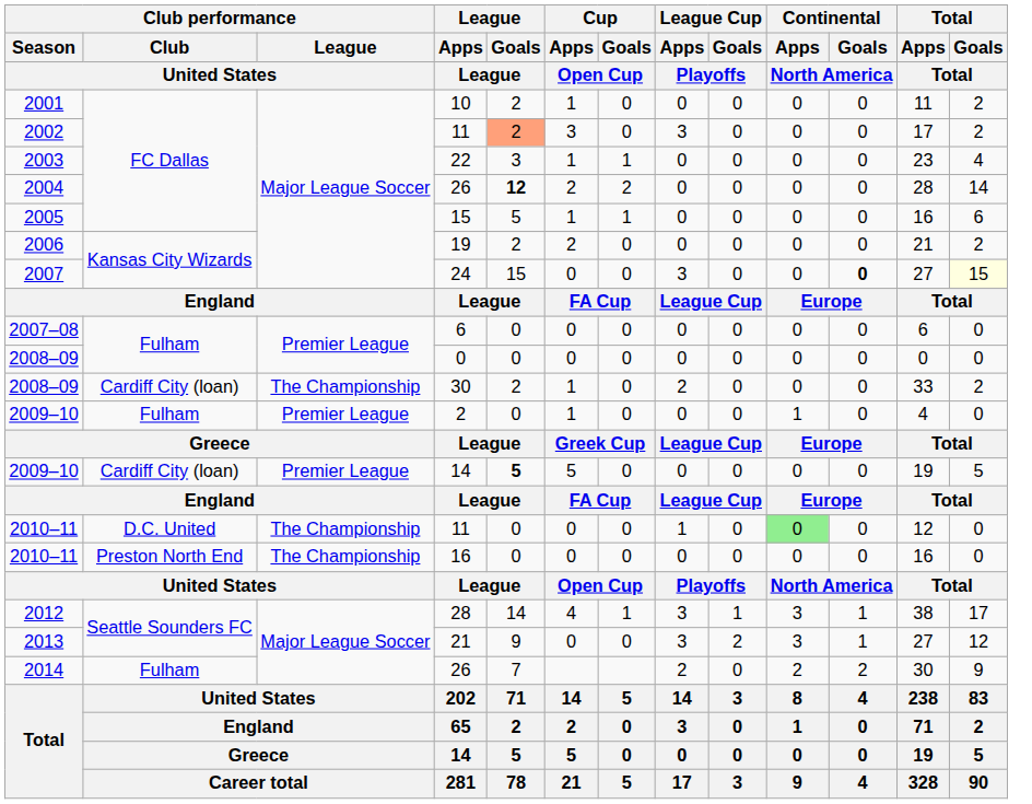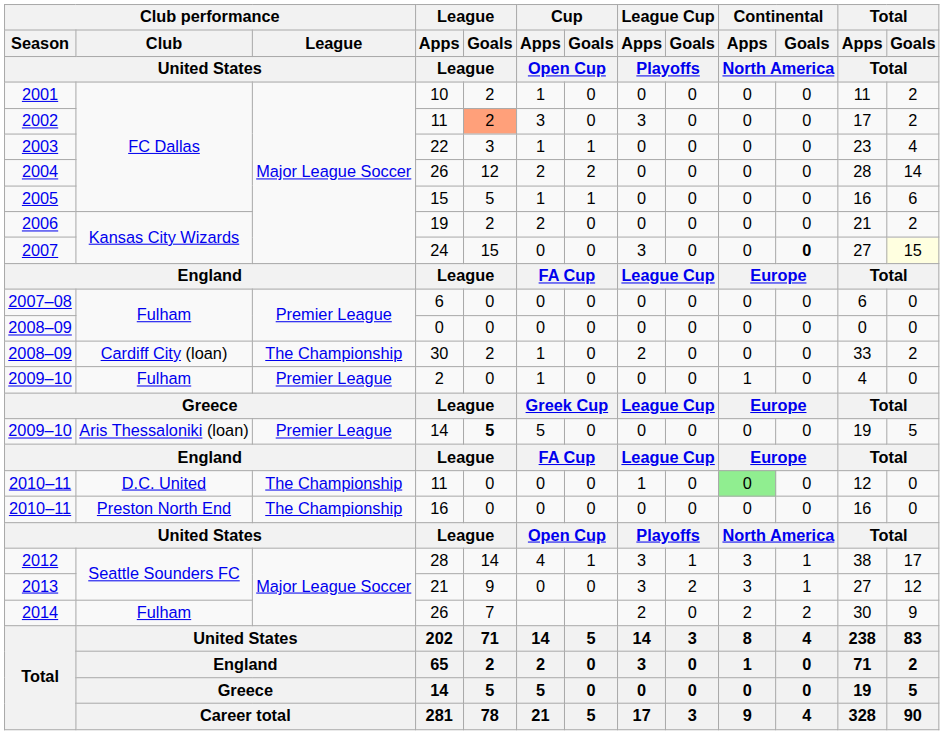 <table class="wikitable" style="text-align:center">
 <tr>
 <th colspan=3>Club performance</th>
 <th colspan=2>League</th>
 <th colspan=2>Cup</th>
 <th colspan=2>League Cup</th>
 <th colspan=2>Continental</th>
 <th colspan=2>Total</th>
 </tr>
 <tr>
 <th>Season</th>
 <th>Club</th>
 <th>League</th>
 <th>Apps</th>
 <th>Goals</th>
 <th>Apps</th>
 <th>Goals</th>
 <th>Apps</th>
 <th>Goals</th>
 <th>Apps</th>
 <th>Goals</th>
 <th>Apps</th>
 <th>Goals</th>
 </tr>
 <tr>
 <th colspan=3>United States</th>
 <th colspan=2>League</th>
 <th colspan=2><a href='#'>Open Cup</a></th>
 <th colspan=2><a href='#'>Playoffs</a></th>
 <th colspan=2><a href='#'>North America</a></th>
 <th colspan=2>Total</th>
 </tr>
 <tr>
 <td><a href='#'>2001</a></td>
 <td rowspan="5"><a href='#'>FC Dallas</a></td>
 <td rowspan="7"><a href='#'>Major League Soccer</a></td>
 <td>10</td>
 <td>2</td>
 <td>1</td>
 <td>0</td>
 <td>0</td>
 <td>0</td>
 <td>0</td>
 <td>0</td>
 <td>11</td>
 <td>2</td>
 </tr>
 <tr>
 <td><a href='#'>2002</a></td>
 <td>11</td>
 <td style="background: lightsalmon;">2</td>
 <td>3</td>
 <td>0</td>
 <td>3</td>
 <td>0</td>
 <td>0</td>
 <td>0</td>
 <td>17</td>
 <td>2</td>
 </tr>
 <tr>
 <td><a href='#'>2003</a></td>
 <td>22</td>
 <td>3</td>
 <td>1</td>
 <td>1</td>
 <td>0</td>
 <td>0</td>
 <td>0</td>
 <td>0</td>
 <td>23</td>
 <td>4</td>
 </tr>
 <tr>
 <td><a href='#'>2004</a></td>
 <td>26</td>
-<td><strong>12</strong></td>
+<td>12</td>
 <td>2</td>
 <td>2</td>
 <td>0</td>
 <td>0</td>
 <td>0</td>
 <td>0</td>
 <td>28</td>
 <td>14</td>
 </tr>
 <tr>
 <td><a href='#'>2005</a></td>
 <td>15</td>
 <td>5</td>
 <td>1</td>
 <td>1</td>
 <td>0</td>
 <td>0</td>
 <td>0</td>
 <td>0</td>
 <td>16</td>
 <td>6</td>
 </tr>
 <tr>
 <td><a href='#'>2006</a></td>
 <td rowspan="2"><a href='#'>Kansas City Wizards</a></td>
 <td>19</td>
 <td>2</td>
 <td>2</td>
 <td>0</td>
 <td>0</td>
 <td>0</td>
 <td>0</td>
 <td>0</td>
 <td>21</td>
 <td>2</td>
 </tr>
 <tr>
 <td><a href='#'>2007</a></td>
 <td>24</td>
 <td>15</td>
 <td>0</td>
 <td>0</td>
 <td>3</td>
 <td>0</td>
 <td>0</td>
 <td><strong>0</strong></td>
 <td>27</td>
 <td style="background: lightyellow;">15</td>
 </tr>
 <tr>
 <th colspan=3>England</th>
 <th colspan=2>League</th>
 <th colspan=2><a href='#'>FA Cup</a></th>
 <th colspan=2><a href='#'>League Cup</a></th>
 <th colspan=2><a href='#'>Europe</a></th>
 <th colspan=2>Total</th>
 </tr>
 <tr>
 <td><a href='#'>2007–08</a></td>
 <td rowspan="2"><a href='#'>Fulham</a></td>
 <td rowspan="2"><a href='#'>Premier League</a></td>
 <td>6</td>
 <td>0</td>
 <td>0</td>
 <td>0</td>
 <td>0</td>
 <td>0</td>
 <td>0</td>
 <td>0</td>
 <td>6</td>
 <td>0</td>
 </tr>
 <tr>
 <td><a href='#'>2008–09</a></td>
 <td>0</td>
 <td>0</td>
 <td>0</td>
 <td>0</td>
 <td>0</td>
 <td>0</td>
 <td>0</td>
 <td>0</td>
 <td>0</td>
 <td>0</td>
 </tr>
 <tr>
 <td><a href='#'>2008–09</a></td>
 <td><a href='#'>Cardiff City</a> (loan)</td>
 <td><a href='#'>The Championship</a></td>
 <td>30</td>
 <td>2</td>
 <td>1</td>
 <td>0</td>
 <td>2</td>
 <td>0</td>
 <td>0</td>
 <td>0</td>
 <td>33</td>
 <td>2</td>
 </tr>
 <tr>
 <td><a href='#'>2009–10</a></td>
 <td><a href='#'>Fulham</a></td>
 <td><a href='#'>Premier League</a></td>
 <td>2</td>
 <td>0</td>
 <td>1</td>
 <td>0</td>
 <td>0</td>
 <td>0</td>
 <td>1</td>
 <td>0</td>
 <td>4</td>
 <td>0</td>
 </tr>
 <tr>
 <th colspan=3>Greece</th>
 <th colspan=2>League</th>
 <th colspan=2><a href='#'>Greek Cup</a></th>
 <th colspan=2><a href='#'>League Cup</a></th>
 <th colspan=2><a href='#'>Europe</a></th>
 <th colspan=2>Total</th>
 </tr>
 <tr>
 <td><a href='#'>2009–10</a></td>
-<td><a href='#'>Cardiff City</a> (loan)</td>
+<td><a href='#'>Aris Thessaloniki</a> (loan)</td>
 <td><a href='#'>Premier League</a></td>
 <td>14</td>
 <td><strong>5</strong></td>
 <td>5</td>
 <td>0</td>
 <td>0</td>
 <td>0</td>
 <td>0</td>
 <td>0</td>
 <td>19</td>
 <td>5</td>
 </tr>
 <tr>
 <th colspan=3>England</th>
 <th colspan=2>League</th>
 <th colspan=2><a href='#'>FA Cup</a></th>
 <th colspan=2><a href='#'>League Cup</a></th>
 <th colspan=2><a href='#'>Europe</a></th>
 <th colspan=2>Total</th>
 </tr>
 <tr>
 <td><a href='#'>2010–11</a></td>
 <td rowspan="1"><a href='#'>D.C. United</a></td>
 <td><a href='#'>The Championship</a></td>
 <td>11</td>
 <td>0</td>
 <td>0</td>
 <td>0</td>
 <td>1</td>
 <td>0</td>
 <td style="background: lightgreen;">0</td>
 <td>0</td>
 <td>12</td>
 <td>0</td>
 </tr>
 <tr>
 <td><a href='#'>2010–11</a></td>
 <td><a href='#'>Preston North End</a></td>
 <td><a href='#'>The Championship</a></td>
 <td>16</td>
 <td>0</td>
 <td>0</td>
 <td>0</td>
 <td>0</td>
 <td>0</td>
 <td>0</td>
 <td>0</td>
 <td>16</td>
 <td>0</td>
 </tr>
 <tr>
 <th colspan=3>United States</th>
 <th colspan=2>League</th>
 <th colspan=2><a href='#'>Open Cup</a></th>
 <th colspan=2><a href='#'>Playoffs</a></th>
 <th colspan=2><a href='#'>North America</a></th>
 <th colspan=2>Total</th>
 </tr>
 <tr>
 <td><a href='#'>2012</a></td>
 <td rowspan="2"><a href='#'>Seattle Sounders FC</a></td>
 <td rowspan="3"><a href='#'>Major League Soccer</a></td>
 <td>28</td>
 <td>14</td>
 <td>4</td>
 <td>1</td>
 <td>3</td>
 <td>1</td>
 <td>3</td>
 <td>1</td>
 <td>38</td>
 <td>17</td>
 </tr>
 <tr>
 <td><a href='#'>2013</a></td>
 <td>21</td>
 <td>9</td>
 <td>0</td>
 <td>0</td>
 <td>3</td>
 <td>2</td>
 <td>3</td>
 <td>1</td>
 <td>27</td>
 <td>12</td>
 </tr>
 <tr>
 <td><a href='#'>2014</a></td>
 <td><a href='#'>Fulham</a></td>
 <td>26</td>
 <td>7</td>
 <td></td>
 <td></td>
 <td>2</td>
 <td>0</td>
 <td>2</td>
 <td>2</td>
 <td>30</td>
 <td>9</td>
 </tr>
 <tr>
 <th rowspan=4>Total</th>
 <th colspan=2>United States</th>
 <th>202</th>
 <th>71</th>
 <th>14</th>
 <th>5</th>
 <th>14</th>
 <th>3</th>
 <th>8</th>
 <th>4</th>
 <th>238</th>
 <th>83</th>
 </tr>
 <tr>
 <th colspan=2>England</th>
 <th>65</th>
 <th>2</th>
 <th>2</th>
 <th>0</th>
 <th>3</th>
 <th>0</th>
 <th>1</th>
 <th>0</th>
 <th>71</th>
 <th>2</th>
 </tr>
 <tr>
 <th colspan=2>Greece</th>
 <th>14</th>
 <th>5</th>
 <th>5</th>
 <th>0</th>
 <th>0</th>
 <th>0</th>
 <th>0</th>
 <th>0</th>
 <th>19</th>
 <th>5</th>
 </tr>
 <tr>
 <th colspan=2>Career total</th>
 <th>281</th>
 <th>78</th>
 <th>21</th>
 <th>5</th>
 <th>17</th>
 <th>3</th>
 <th>9</th>
 <th>4</th>
 <th>328</th>
 <th>90</th>
 </tr>
 </table>
